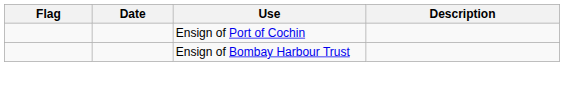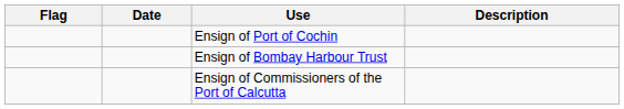 <table class="wikitable">
 <tr>
 <th style="width:110px;">Flag</th>
 <th style="width:100px;">Date</th>
 <th style="width:250px;">Use</th>
 <th style="width:250px;">Description</th>
 </tr>
 <tr>
 <td></td>
 <td></td>
 <td>Ensign of <a href='#'>Port of Cochin</a></td>
 <td></td>
 </tr>
 <tr>
 <td></td>
 <td></td>
 <td>Ensign of <a href='#'>Bombay Harbour Trust</a></td>
 <td></td>
 </tr>
+<tr>
+<td></td>
+<td></td>
+<td>Ensign of Commissioners of the <a href='#'>Port of Calcutta</a></td>
+<td></td>
+</tr>
 </table>
